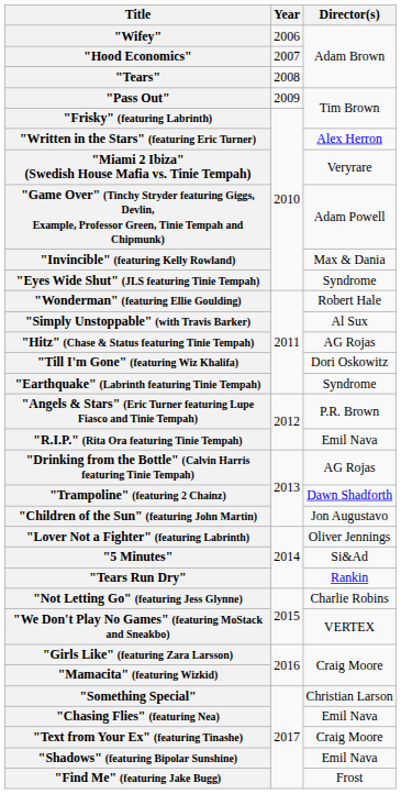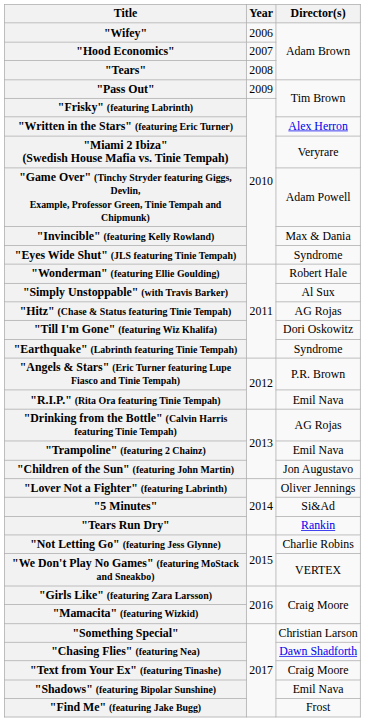 <table class="wikitable plainrowheaders" style="text-align:center;" border="1">
 <tr>
 <th scope="col" style="width:20em;">Title</th>
 <th scope="col" style="width:1em;">Year</th>
 <th scope="col">Director(s)</th>
 </tr>
 <tr>
 <th scope="row">"Wifey"</th>
 <td>2006</td>
 <td rowspan="3">Adam Brown<br></td>
 </tr>
 <tr>
 <th scope="row">"Hood Economics"</th>
 <td>2007</td>
 </tr>
 <tr>
 <th scope="row">"Tears"</th>
 <td>2008</td>
 </tr>
 <tr>
 <th scope="row">"Pass Out"</th>
 <td>2009</td>
 <td rowspan="2">Tim Brown<br></td>
 </tr>
 <tr>
 <th scope="row">"Frisky" <small>(featuring Labrinth)</small></th>
 <td rowspan="6">2010</td>
 </tr>
 <tr>
 <th scope="row">"Written in the Stars" <small>(featuring Eric Turner)</small></th>
 <td><a href='#'>Alex Herron</a></td>
 </tr>
 <tr>
 <th scope="row">"Miami 2 Ibiza"<br><span>(Swedish House Mafia vs. Tinie Tempah)</span></th>
 <td>Veryrare</td>
 </tr>
 <tr>
 <th scope="row">"Game Over" <small>(Tinchy Stryder featuring Giggs, Devlin,<br> Example, Professor Green, Tinie Tempah and Chipmunk)</small></th>
 <td>Adam Powell</td>
 </tr>
 <tr>
 <th scope="row">"Invincible" <small>(featuring Kelly Rowland)</small></th>
 <td>Max & Dania</td>
 </tr>
 <tr>
 <th scope="row">"Eyes Wide Shut" <small>(JLS featuring Tinie Tempah)</small></th>
 <td>Syndrome</td>
 </tr>
 <tr>
 <th scope="row">"Wonderman" <small>(featuring Ellie Goulding)</small></th>
 <td rowspan="5">2011</td>
 <td>Robert Hale</td>
 </tr>
 <tr>
 <th scope="row">"Simply Unstoppable" <small>(with Travis Barker)</small></th>
 <td>Al Sux</td>
 </tr>
 <tr>
 <th scope="row">"Hitz" <small>(Chase & Status featuring Tinie Tempah)</small></th>
 <td>AG Rojas</td>
 </tr>
 <tr>
 <th scope="row">"Till I'm Gone" <small>(featuring Wiz Khalifa)</small></th>
 <td>Dori Oskowitz</td>
 </tr>
 <tr>
 <th scope="row">"Earthquake" <small>(Labrinth featuring Tinie Tempah)</small></th>
 <td>Syndrome</td>
 </tr>
 <tr>
 <th scope="row">"Angels & Stars" <small>(Eric Turner featuring Lupe Fiasco and Tinie Tempah)</small></th>
 <td rowspan="2">2012</td>
 <td>P.R. Brown</td>
 </tr>
 <tr>
 <th scope="row">"R.I.P." <small>(Rita Ora featuring Tinie Tempah)</small></th>
 <td>Emil Nava</td>
 </tr>
 <tr>
 <th scope="row">"Drinking from the Bottle" <small>(Calvin Harris featuring Tinie Tempah)</small></th>
 <td rowspan="3">2013</td>
 <td>AG Rojas</td>
 </tr>
 <tr>
 <th scope="row">"Trampoline" <small>(featuring 2 Chainz)</small></th>
-<td><a href='#'>Dawn Shadforth</a></td>
+<td>Emil Nava</td>
 </tr>
 <tr>
 <th scope="row">"Children of the Sun" <small>(featuring John Martin)</small></th>
 <td>Jon Augustavo</td>
 </tr>
 <tr>
 <th scope="row">"Lover Not a Fighter" <small>(featuring Labrinth)</small></th>
 <td rowspan="3">2014</td>
 <td>Oliver Jennings</td>
 </tr>
 <tr>
 <th scope="row">"5 Minutes"</th>
 <td>Si&Ad</td>
 </tr>
 <tr>
 <th scope="row">"Tears Run Dry"</th>
 <td><a href='#'>Rankin</a></td>
 </tr>
 <tr>
 <th scope="row">"Not Letting Go" <small>(featuring Jess Glynne)</small></th>
 <td rowspan="2">2015</td>
 <td>Charlie Robins</td>
 </tr>
 <tr>
 <th scope="row">"We Don't Play No Games" <small>(featuring MoStack and Sneakbo)</small></th>
 <td>VERTEX</td>
 </tr>
 <tr>
 <th scope="row">"Girls Like" <small>(featuring Zara Larsson)</small></th>
 <td rowspan="2">2016</td>
 <td rowspan="2">Craig Moore</td>
 </tr>
 <tr>
 <th scope="row">"Mamacita" <small>(featuring Wizkid)</small></th>
 </tr>
 <tr>
 <th scope="row">"Something Special"</th>
 <td rowspan="5">2017</td>
 <td>Christian Larson</td>
 </tr>
 <tr>
 <th scope="row">"Chasing Flies" <small>(featuring Nea)</small></th>
-<td>Emil Nava</td>
+<td><a href='#'>Dawn Shadforth</a></td>
 </tr>
 <tr>
 <th scope="row">"Text from Your Ex" <small>(featuring Tinashe)</small></th>
 <td>Craig Moore</td>
 </tr>
 <tr>
 <th scope="row">"Shadows" <small>(featuring Bipolar Sunshine)</small></th>
 <td>Emil Nava</td>
 </tr>
 <tr>
 <th scope="row">"Find Me" <small>(featuring Jake Bugg)</small></th>
 <td>Frost</td>
 </tr>
 </table>
